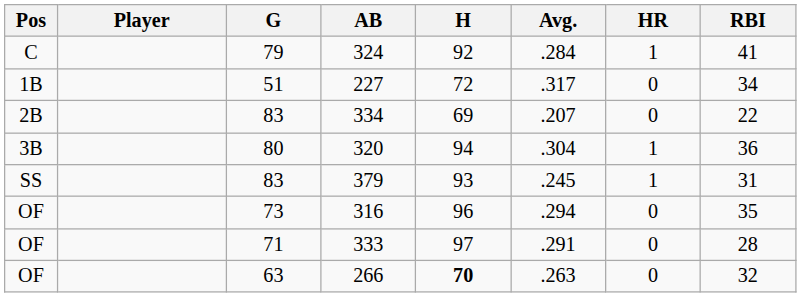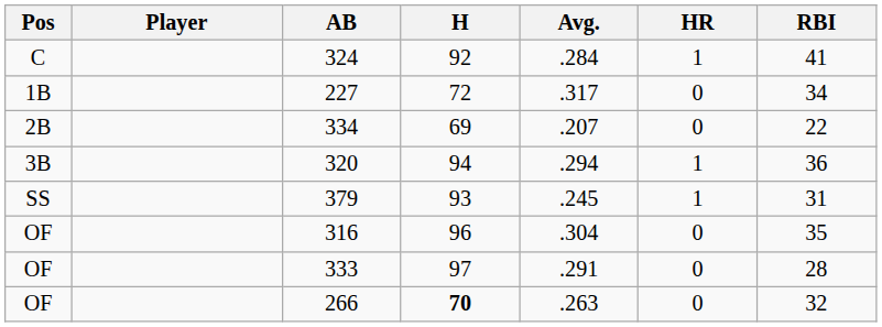 <table class="wikitable sortable">
 <tr>
 <th bgcolor="#DDDDFF" width="5%">Pos</th>
 <th bgcolor="#DDDDFF" width="16%">Player</th>
-<th bgcolor="#DDDDFF" width="9%">G</th>
 <th bgcolor="#DDDDFF" width="9%">AB</th>
 <th bgcolor="#DDDDFF" width="9%">H</th>
 <th bgcolor="#DDDDFF" width="9%">Avg.</th>
 <th bgcolor="#DDDDFF" width="9%">HR</th>
 <th bgcolor="#DDDDFF" width="9%">RBI</th>
 </tr>
 <tr align="center">
 <td>C</td>
 <td></td>
-<td>79</td>
 <td>324</td>
 <td>92</td>
 <td>.284</td>
 <td>1</td>
 <td>41</td>
 </tr>
 <tr align="center">
 <td>1B</td>
 <td></td>
-<td>51</td>
 <td>227</td>
 <td>72</td>
 <td>.317</td>
 <td>0</td>
 <td>34</td>
 </tr>
 <tr align="center">
 <td>2B</td>
 <td></td>
-<td>83</td>
 <td>334</td>
 <td>69</td>
 <td>.207</td>
 <td>0</td>
 <td>22</td>
 </tr>
 <tr align="center">
 <td>3B</td>
 <td></td>
-<td>80</td>
 <td>320</td>
 <td>94</td>
-<td>.304</td>
+<td>.294</td>
 <td>1</td>
 <td>36</td>
 </tr>
 <tr align="center">
 <td>SS</td>
 <td></td>
-<td>83</td>
 <td>379</td>
 <td>93</td>
 <td>.245</td>
 <td>1</td>
 <td>31</td>
 </tr>
 <tr align="center">
 <td>OF</td>
 <td></td>
-<td>73</td>
 <td>316</td>
 <td>96</td>
-<td>.294</td>
+<td>.304</td>
 <td>0</td>
 <td>35</td>
 </tr>
 <tr align="center">
 <td>OF</td>
 <td></td>
-<td>71</td>
 <td>333</td>
 <td>97</td>
 <td>.291</td>
 <td>0</td>
 <td>28</td>
 </tr>
 <tr align="center">
 <td>OF</td>
 <td></td>
-<td>63</td>
 <td>266</td>
 <td><strong>70</strong></td>
 <td>.263</td>
 <td>0</td>
 <td>32</td>
 </tr>
 </table>
